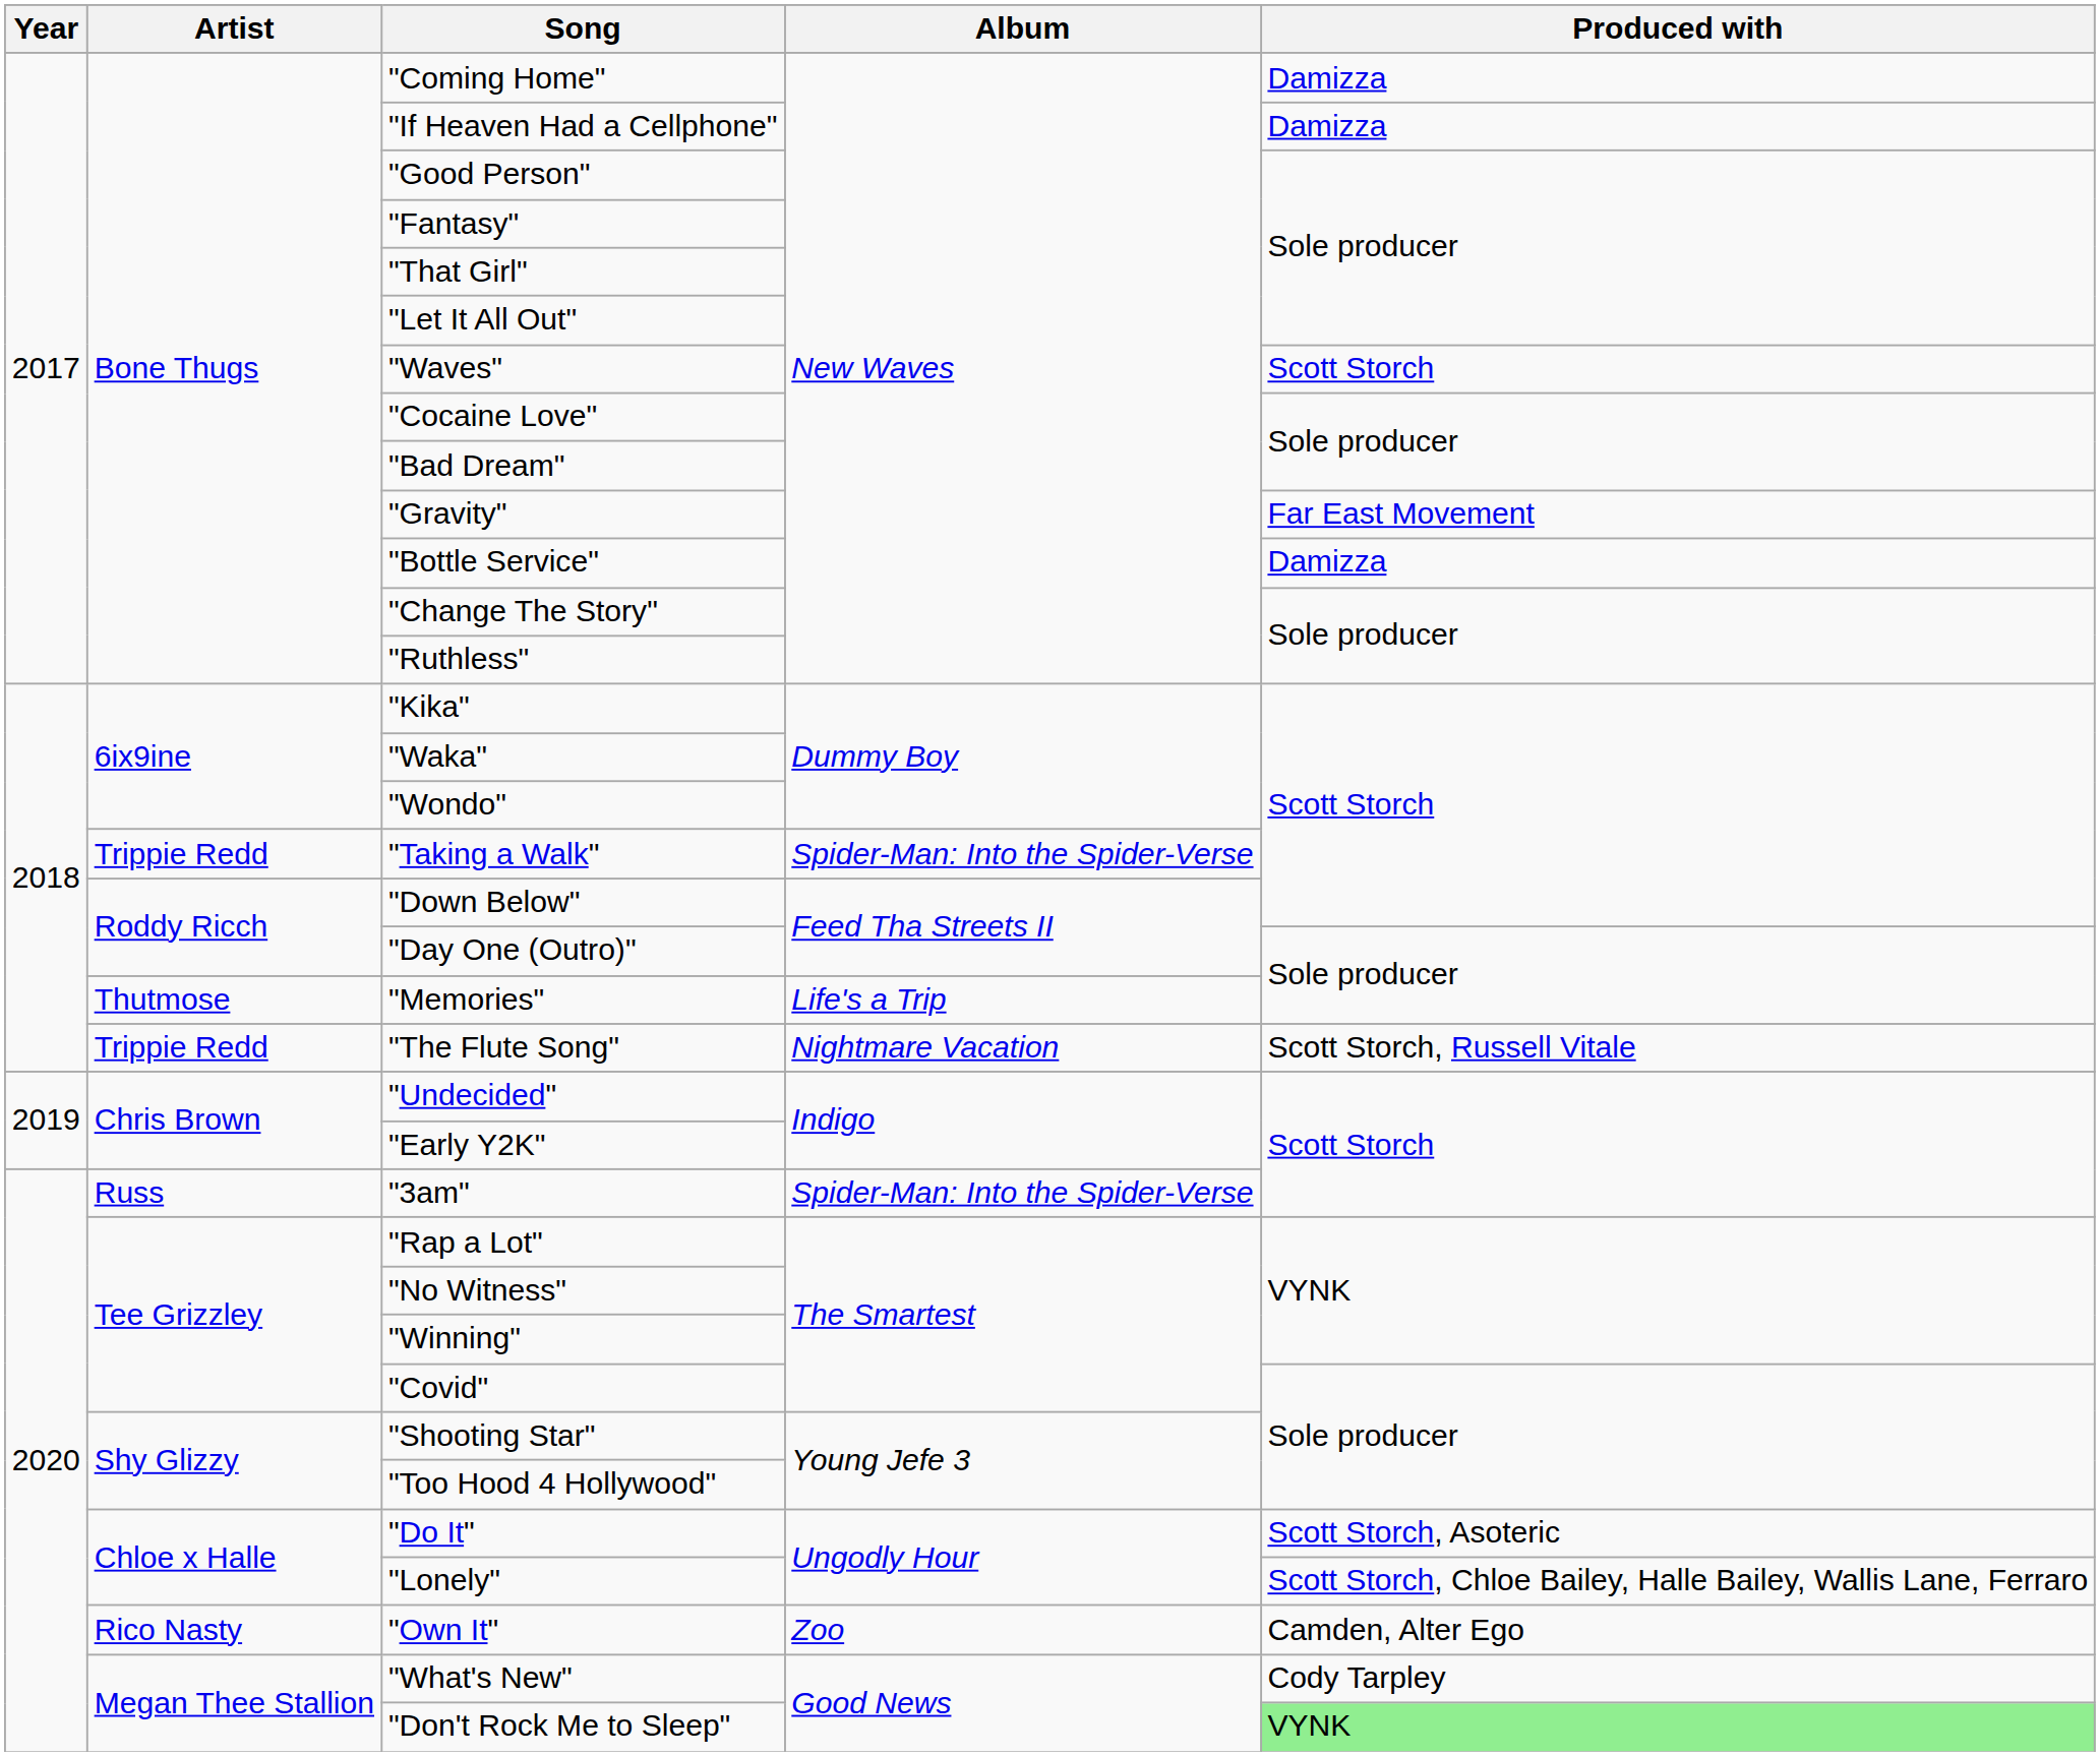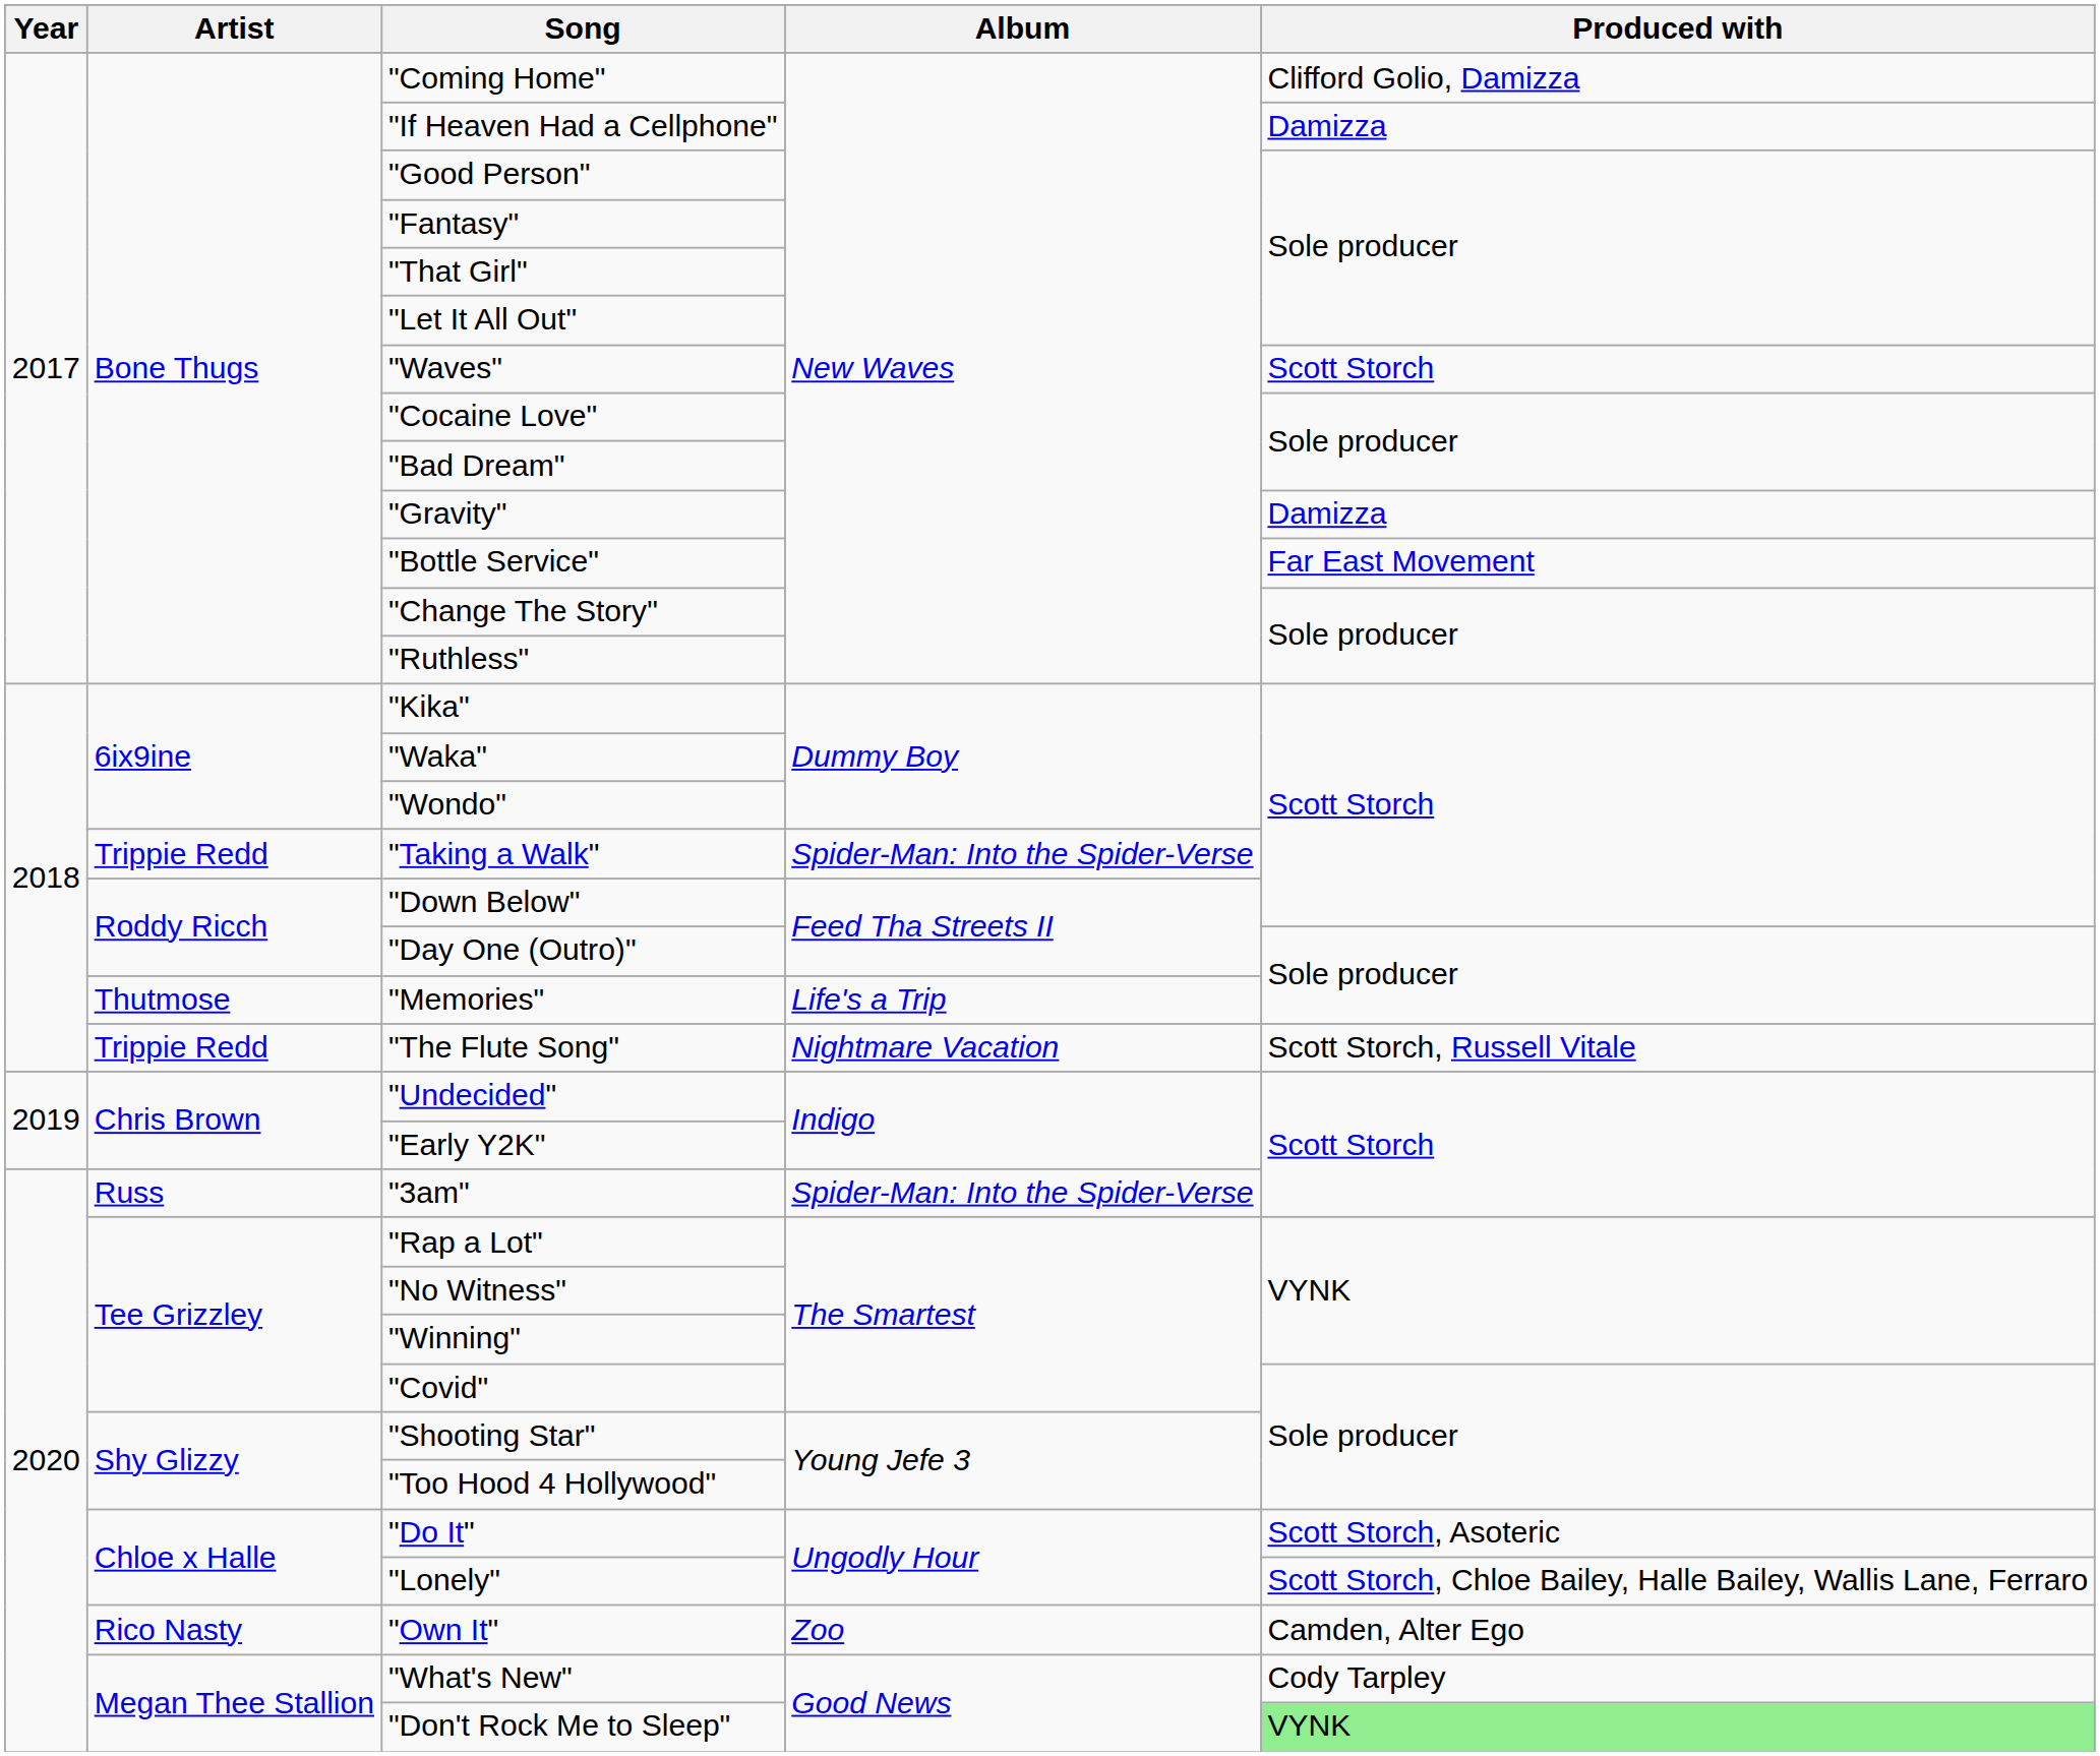 <table class="wikitable sortable">
 <tr style="background:#ccc; text-align:center;">
 <th><strong>Year</strong></th>
 <th><strong>Artist</strong></th>
 <th><strong>Song</strong></th>
 <th><strong>Album</strong></th>
 <th><strong>Produced with</strong></th>
 </tr>
 <tr>
 <td rowspan="13">2017</td>
 <td rowspan="13"><a href='#'>Bone Thugs</a></td>
 <td>"Coming Home"</td>
 <td rowspan="13"><em><a href='#'>New Waves</a></em></td>
-<td><a href='#'>Damizza</a></td>
+<td>Clifford Golio, <a href='#'>Damizza</a></td>
 </tr>
 <tr>
 <td>"If Heaven Had a Cellphone"</td>
 <td><a href='#'>Damizza</a></td>
 </tr>
 <tr>
 <td>"Good Person"</td>
 <td rowspan="4">Sole producer</td>
 </tr>
 <tr>
 <td>"Fantasy"</td>
 </tr>
 <tr>
 <td>"That Girl"</td>
 </tr>
 <tr>
 <td>"Let It All Out"</td>
 </tr>
 <tr>
 <td>"Waves"</td>
 <td><a href='#'>Scott Storch</a></td>
 </tr>
 <tr>
 <td>"Cocaine Love"</td>
 <td rowspan="2">Sole producer</td>
 </tr>
 <tr>
 <td>"Bad Dream"</td>
 </tr>
 <tr>
 <td>"Gravity"</td>
-<td><a href='#'>Far East Movement</a></td>
+<td><a href='#'>Damizza</a></td>
 </tr>
 <tr>
 <td>"Bottle Service"</td>
-<td><a href='#'>Damizza</a></td>
+<td><a href='#'>Far East Movement</a></td>
 </tr>
 <tr>
 <td>"Change The Story"</td>
 <td rowspan="2">Sole producer</td>
 </tr>
 <tr>
 <td>"Ruthless"</td>
 </tr>
 <tr>
 <td rowspan="8">2018</td>
 <td rowspan="3"><a href='#'>6ix9ine</a></td>
 <td>"Kika"</td>
 <td rowspan="3"><em><a href='#'>Dummy Boy</a></em></td>
 <td rowspan="5"><a href='#'>Scott Storch</a></td>
 </tr>
 <tr>
 <td>"Waka"</td>
 </tr>
 <tr>
 <td>"Wondo"</td>
 </tr>
 <tr>
 <td><a href='#'>Trippie Redd</a></td>
 <td>"<a href='#'>Taking a Walk</a>"</td>
 <td><em><a href='#'>Spider-Man: Into the Spider-Verse</a></em></td>
 </tr>
 <tr>
 <td rowspan="2"><a href='#'>Roddy Ricch</a></td>
 <td>"Down Below"</td>
 <td rowspan="2"><em><a href='#'>Feed Tha Streets II</a></em></td>
 </tr>
 <tr>
 <td>"Day One (Outro)"</td>
 <td rowspan="2">Sole producer</td>
 </tr>
 <tr>
 <td><a href='#'>Thutmose</a></td>
 <td>"Memories"</td>
 <td><em><a href='#'>Life's a Trip</a></em></td>
 </tr>
 <tr>
 <td><a href='#'>Trippie Redd</a></td>
 <td>"The Flute Song"</td>
 <td><a href='#'><em>Nightmare Vacation</em></a></td>
 <td>Scott Storch, <a href='#'>Russell Vitale</a></td>
 </tr>
 <tr>
 <td rowspan="2">2019</td>
 <td rowspan="2"><a href='#'>Chris Brown</a></td>
 <td>"<a href='#'>Undecided</a>"</td>
 <td rowspan="2"><a href='#'><em>Indigo</em></a></td>
 <td rowspan="3"><a href='#'>Scott Storch</a></td>
 </tr>
 <tr>
 <td>"Early Y2K"</td>
 </tr>
 <tr>
 <td rowspan="12">2020</td>
 <td><a href='#'>Russ</a></td>
 <td>"3am"</td>
 <td><em><a href='#'>Spider-Man: Into the Spider-Verse</a></em></td>
 </tr>
 <tr>
 <td rowspan="4"><a href='#'>Tee Grizzley</a></td>
 <td>"Rap a Lot"</td>
 <td rowspan="4"><em><a href='#'>The Smartest</a></em></td>
 <td rowspan="3">VYNK</td>
 </tr>
 <tr>
 <td>"No Witness"</td>
 </tr>
 <tr>
 <td>"Winning"</td>
 </tr>
 <tr>
 <td>"Covid"</td>
 <td rowspan="3">Sole producer</td>
 </tr>
 <tr>
 <td rowspan="2"><a href='#'>Shy Glizzy</a></td>
 <td>"Shooting Star"</td>
 <td rowspan="2"><em>Young Jefe 3</em></td>
 </tr>
 <tr>
 <td>"Too Hood 4 Hollywood"</td>
 </tr>
 <tr>
 <td rowspan="2"><a href='#'>Chloe x Halle</a></td>
 <td>"<a href='#'>Do It</a>"</td>
 <td rowspan="2"><em><a href='#'>Ungodly Hour</a></em></td>
 <td><a href='#'>Scott Storch</a>, Asoteric</td>
 </tr>
 <tr>
 <td>"Lonely"</td>
 <td><a href='#'>Scott Storch</a>, Chloe Bailey, Halle Bailey, Wallis Lane, Ferraro</td>
 </tr>
 <tr>
 <td><a href='#'>Rico Nasty</a></td>
 <td>"<a href='#'>Own It</a>"</td>
 <td><a href='#'><em>Zoo</em></a></td>
 <td>Camden, Alter Ego</td>
 </tr>
 <tr>
 <td rowspan="2"><a href='#'>Megan Thee Stallion</a></td>
 <td>"What's New"</td>
 <td rowspan="2"><em><a href='#'>Good News</a></em></td>
 <td>Cody Tarpley</td>
 </tr>
 <tr>
 <td>"Don't Rock Me to Sleep"</td>
 <td style="background: lightgreen;">VYNK</td>
 </tr>
 </table>
